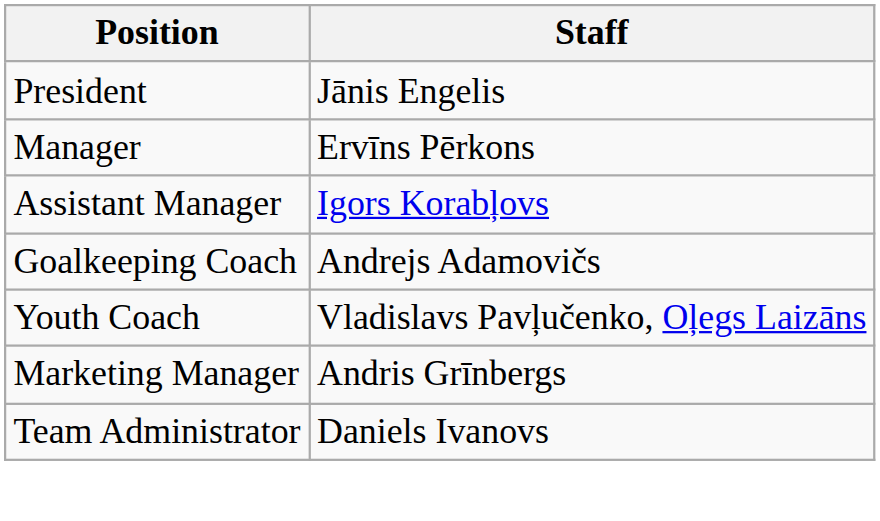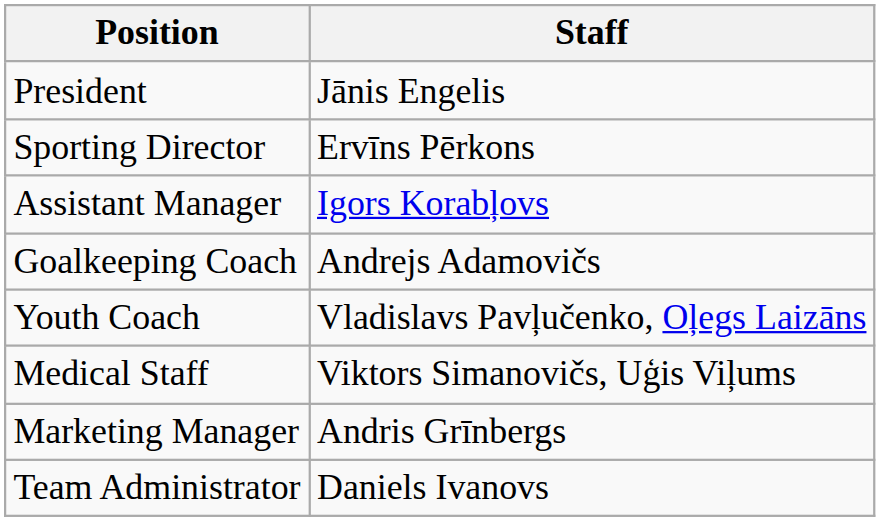 <table class="wikitable">
 <tr>
 <th>Position</th>
 <th>Staff</th>
 </tr>
 <tr>
 <td>President</td>
 <td> Jānis Engelis</td>
 </tr>
 <tr>
-<td>Manager</td>
+<td>Sporting Director</td>
 <td> Ervīns Pērkons</td>
 </tr>
 <tr>
 <td>Assistant Manager</td>
 <td> <a href='#'>Igors Korabļovs</a></td>
 </tr>
 <tr>
 <td>Goalkeeping Coach</td>
 <td> Andrejs Adamovičs</td>
 </tr>
 <tr>
 <td>Youth Coach</td>
 <td> Vladislavs Pavļučenko, <a href='#'>Oļegs Laizāns</a></td>
 </tr>
 <tr>
+<td>Medical Staff</td>
+<td> Viktors Simanovičs, Uģis Viļums</td>
+</tr>
+<tr>
 <td>Marketing Manager</td>
 <td> Andris Grīnbergs</td>
 </tr>
 <tr>
 <td>Team Administrator</td>
 <td> Daniels Ivanovs</td>
 </tr>
 </table>
